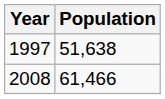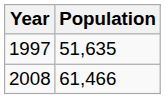 <table class="wikitable">
 <tr>
 <th>Year</th>
 <th>Population</th>
 </tr>
 <tr>
 <td>1997</td>
-<td>51,638</td>
+<td>51,635</td>
 </tr>
 <tr>
 <td>2008</td>
 <td>61,466</td>
 </tr>
 </table>
